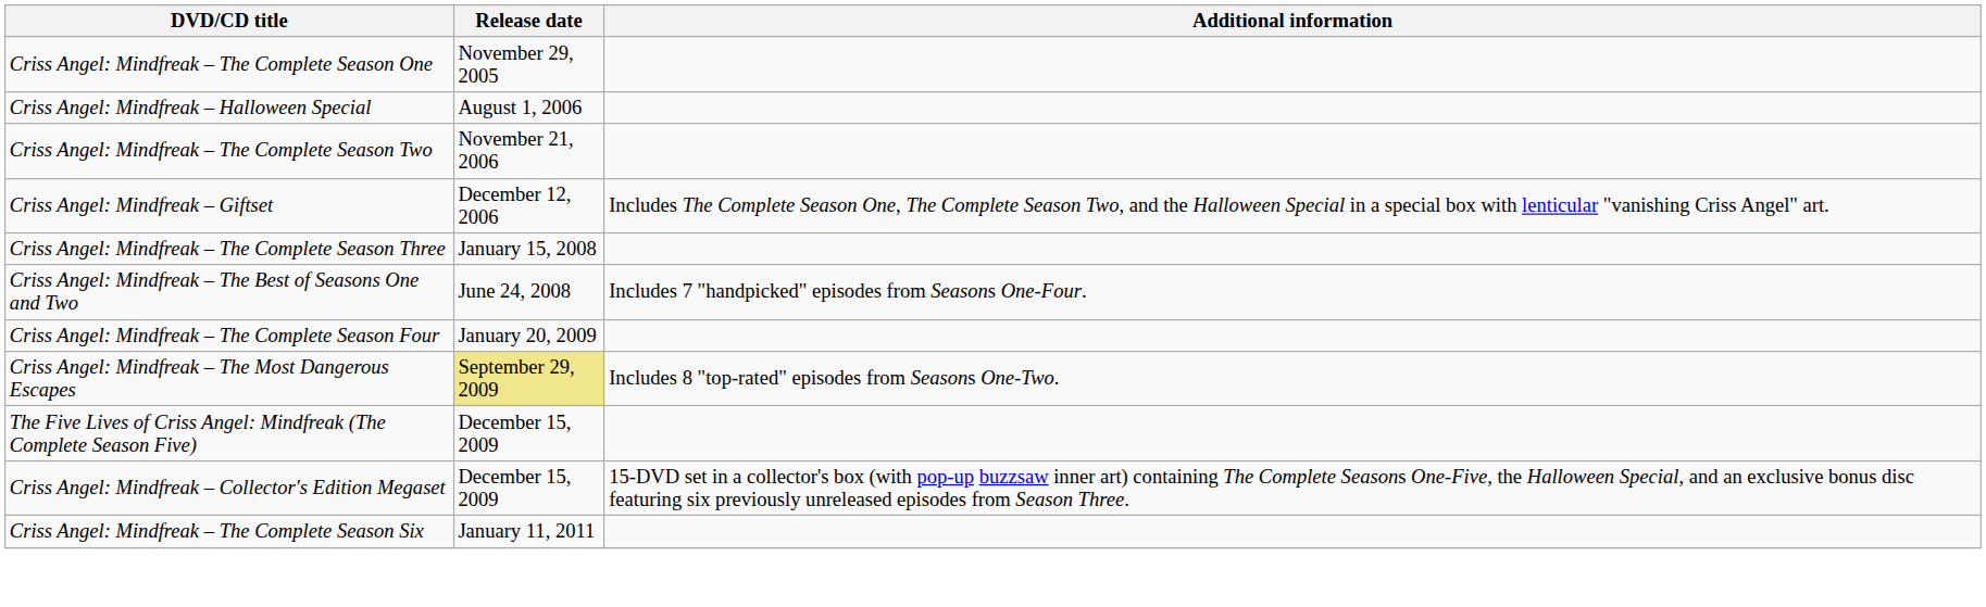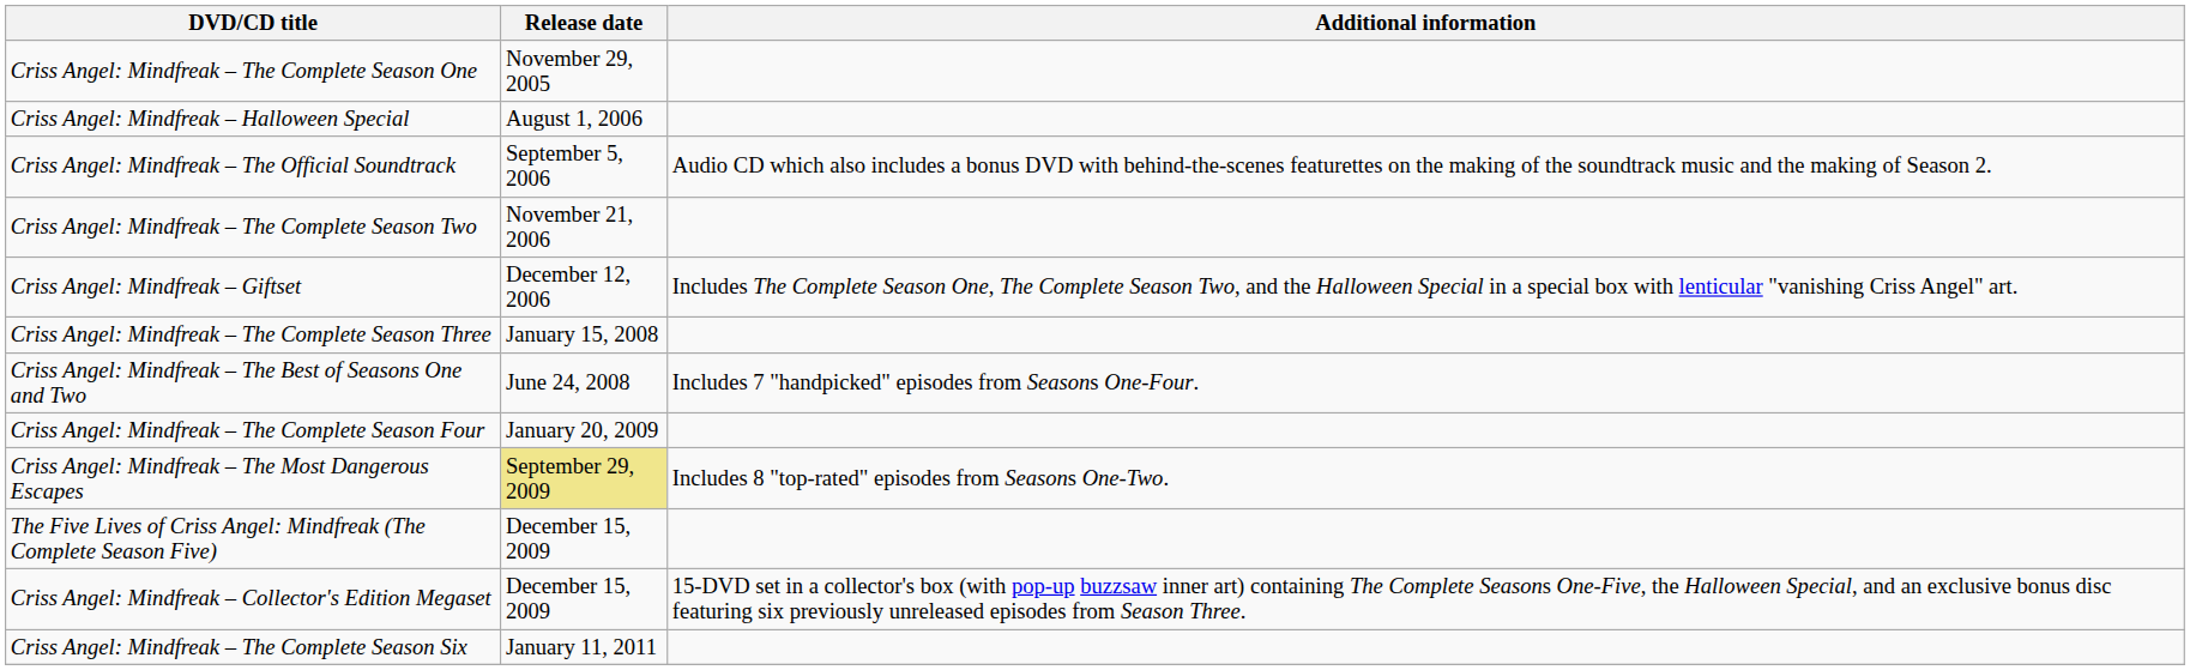 <table class="wikitable">
 <tr>
 <th>DVD/CD title</th>
 <th>Release date</th>
 <th>Additional information</th>
 </tr>
 <tr>
 <td><em>Criss Angel: Mindfreak – The Complete Season One</em></td>
 <td>November 29, 2005</td>
 <td></td>
 </tr>
 <tr>
 <td><em>Criss Angel: Mindfreak – Halloween Special</em></td>
 <td>August 1, 2006</td>
 <td></td>
+</tr>
+<tr>
+<td><em>Criss Angel: Mindfreak – The Official Soundtrack</em></td>
+<td>September 5, 2006</td>
+<td>Audio CD which also includes a bonus DVD with behind-the-scenes featurettes on the making of the soundtrack music and the making of Season 2.</td>
 </tr>
 <tr>
 <td><em>Criss Angel: Mindfreak – The Complete Season Two</em></td>
 <td>November 21, 2006</td>
 <td></td>
 </tr>
 <tr>
 <td><em>Criss Angel: Mindfreak – Giftset</em></td>
 <td>December 12, 2006</td>
 <td>Includes <em>The Complete Season One</em>, <em>The Complete Season Two</em>, and the <em>Halloween Special</em> in a special box with <a href='#'>lenticular</a> "vanishing Criss Angel" art.</td>
 </tr>
 <tr>
 <td><em>Criss Angel: Mindfreak – The Complete Season Three</em></td>
 <td>January 15, 2008</td>
 <td></td>
 </tr>
 <tr>
 <td><em>Criss Angel: Mindfreak – The Best of Seasons One and Two</em></td>
 <td>June 24, 2008</td>
 <td>Includes 7 "handpicked" episodes from <em>Season</em>s <em>One</em>-<em>Four</em>.</td>
 </tr>
 <tr>
 <td><em>Criss Angel: Mindfreak – The Complete Season Four</em></td>
 <td>January 20, 2009</td>
 <td></td>
 </tr>
 <tr>
 <td><em>Criss Angel: Mindfreak – The Most Dangerous Escapes</em></td>
 <td style="background: khaki;">September 29, 2009</td>
 <td>Includes 8 "top-rated" episodes from <em>Season</em>s <em>One</em>-<em>Two</em>.</td>
 </tr>
 <tr>
 <td><em>The Five Lives of Criss Angel: Mindfreak (The Complete Season Five)</em></td>
 <td>December 15, 2009</td>
 <td></td>
 </tr>
 <tr>
 <td><em>Criss Angel: Mindfreak – Collector's Edition Megaset</em></td>
 <td>December 15, 2009</td>
 <td>15-DVD set in a collector's box (with <a href='#'>pop-up</a> <a href='#'>buzzsaw</a> inner art) containing <em>The Complete Season</em>s <em>One</em>-<em>Five</em>, the <em>Halloween Special</em>, and an exclusive bonus disc featuring six previously unreleased episodes from <em>Season Three</em>.</td>
 </tr>
 <tr>
 <td><em>Criss Angel: Mindfreak – The Complete Season Six</em></td>
 <td>January 11, 2011</td>
 <td></td>
 </tr>
 <tr>
 </tr>
 </table>
